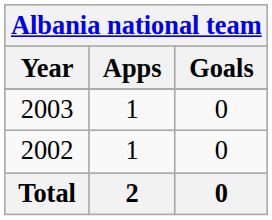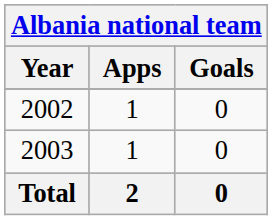 <table class="wikitable" style="text-align:center">
 <tr>
 <th colspan=3><a href='#'>Albania national team</a></th>
 </tr>
 <tr>
 <th>Year</th>
 <th>Apps</th>
 <th>Goals</th>
 </tr>
 <tr>
 </tr>
 <tr>
-<td>2003</td>
+<td>2002</td>
 <td>1</td>
 <td>0</td>
 </tr>
 <tr>
-<td>2002</td>
+<td>2003</td>
 <td>1</td>
 <td>0</td>
 </tr>
 <tr>
 <th>Total</th>
 <th>2</th>
 <th>0</th>
 </tr>
 </table>
